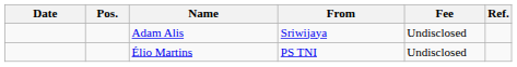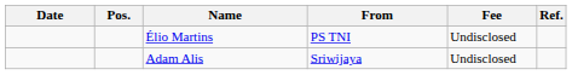 <table class="wikitable">
 <tr>
 <th style="width:100px">Date</th>
 <th style="width:50px">Pos.</th>
 <th style="width:190px">Name</th>
 <th style="width:160px">From</th>
 <th style="width:100px">Fee</th>
 <th style="width:20px">Ref.</th>
 </tr>
 <tr>
 <td></td>
 <td align=center></td>
-<td> <a href='#'>Adam Alis</a></td>
-<td> <a href='#'>Sriwijaya</a></td>
+<td> <a href='#'>Élio Martins</a></td>
+<td> <a href='#'>PS TNI</a></td>
 <td>Undisclosed</td>
 <td></td>
 </tr>
 <tr>
 <td></td>
 <td align=center></td>
-<td> <a href='#'>Élio Martins</a></td>
-<td> <a href='#'>PS TNI</a></td>
+<td> <a href='#'>Adam Alis</a></td>
+<td> <a href='#'>Sriwijaya</a></td>
 <td>Undisclosed</td>
 <td></td>
 </tr>
 </table>
